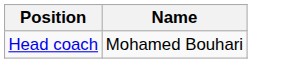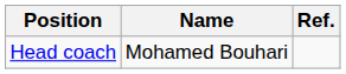 <table class="wikitable">
 <tr>
 <th>Position</th>
 <th>Name</th>
+<th>Ref.</th>
 </tr>
 <tr>
 <td><a href='#'>Head coach</a></td>
 <td>Mohamed Bouhari</td>
+<td><br></td>
 </tr>
 </table>
